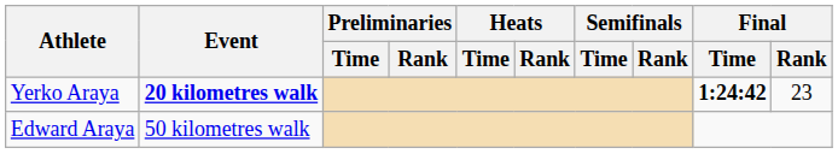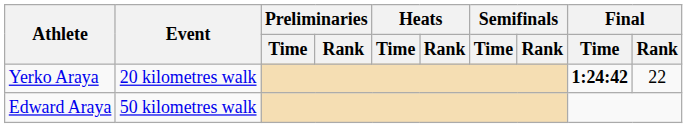 <table class=wikitable style="font-size:90%;">
 <tr>
 <th rowspan="2">Athlete</th>
 <th rowspan="2">Event</th>
 <th colspan="2">Preliminaries</th>
 <th colspan="2">Heats</th>
 <th colspan="2">Semifinals</th>
 <th colspan="2">Final</th>
 </tr>
 <tr>
 <th>Time</th>
 <th>Rank</th>
 <th>Time</th>
 <th>Rank</th>
 <th>Time</th>
 <th>Rank</th>
 <th>Time</th>
 <th>Rank</th>
 </tr>
 <tr style="border-top: single;">
 <td><a href='#'>Yerko Araya</a></td>
-<td><strong><a href='#'>20 kilometres walk</a></strong></td>
+<td><a href='#'>20 kilometres walk</a></td>
 <td colspan= 6 bgcolor="wheat"></td>
 <td align=center><strong>1:24:42</strong></td>
-<td align=center>23</td>
+<td align=center>22</td>
 </tr>
 <tr style="border-top: single;">
 <td><a href='#'>Edward Araya</a></td>
 <td><a href='#'>50 kilometres walk</a></td>
 <td colspan= 6 bgcolor="wheat"></td>
 <td align=center colspan="2"></td>
 </tr>
 </table>
